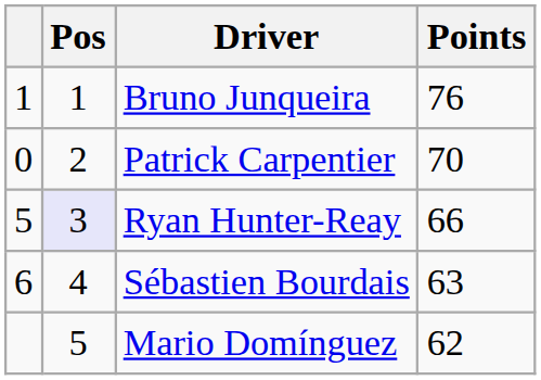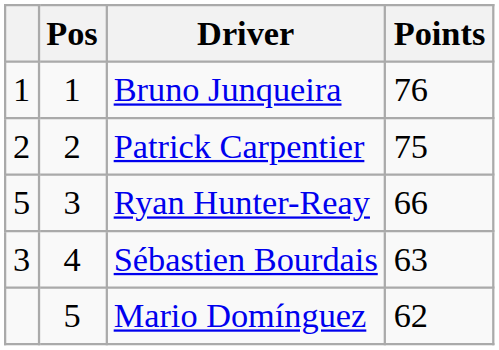 <table class="wikitable" style="font-size: 95%;">
 <tr>
 <th></th>
 <th>Pos</th>
 <th>Driver</th>
 <th>Points</th>
 </tr>
 <tr>
 <td align="left"> 1</td>
 <td align="center">1</td>
 <td> <a href='#'>Bruno Junqueira</a></td>
 <td align="left">76</td>
 </tr>
 <tr>
-<td align="left"> 0</td>
+<td align="left"> 2</td>
 <td align="center">2</td>
 <td> <a href='#'>Patrick Carpentier</a></td>
-<td align="left">70</td>
+<td align="left">75</td>
 </tr>
 <tr>
 <td align="left"> 5</td>
-<td align="center" style="background: lavender;">3</td>
+<td align="center">3</td>
 <td> <a href='#'>Ryan Hunter-Reay</a></td>
 <td align="left">66</td>
 </tr>
 <tr>
-<td align="left"> 6</td>
+<td align="left"> 3</td>
 <td align="center">4</td>
 <td> <a href='#'>Sébastien Bourdais</a></td>
 <td align="left">63</td>
 </tr>
 <tr>
 <td align="left"></td>
 <td align="center">5</td>
 <td> <a href='#'>Mario Domínguez</a></td>
 <td align="left">62</td>
 </tr>
 </table>
